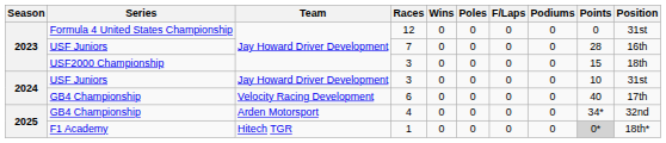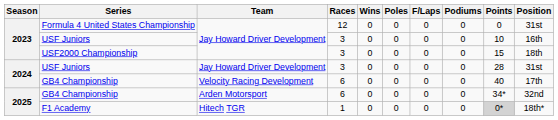 <table class="wikitable" style="font-size:90%; text-align:center;">
 <tr>
 <th>Season</th>
 <th>Series</th>
 <th>Team</th>
 <th>Races</th>
 <th>Wins</th>
 <th>Poles</th>
 <th>F/Laps</th>
 <th>Podiums</th>
 <th>Points</th>
 <th>Position</th>
 </tr>
 <tr>
 <th rowspan="3">2023</th>
 <td style="text-align:left;"><a href='#'>Formula 4 United States Championship</a></td>
 <td style="text-align:left;" rowspan="3"><a href='#'>Jay Howard Driver Development</a></td>
 <td>12</td>
 <td>0</td>
 <td>0</td>
 <td>0</td>
 <td>0</td>
 <td>0</td>
 <td>31st</td>
 </tr>
 <tr>
 <td style="text-align:left;"><a href='#'>USF Juniors</a></td>
-<td>7</td>
+<td>3</td>
 <td>0</td>
 <td>0</td>
 <td>0</td>
 <td>0</td>
-<td>28</td>
+<td>10</td>
 <td>16th</td>
 </tr>
 <tr>
 <td style="text-align:left;"><a href='#'>USF2000 Championship</a></td>
 <td>3</td>
 <td>0</td>
 <td>0</td>
 <td>0</td>
 <td>0</td>
 <td>15</td>
 <td>18th</td>
 </tr>
 <tr>
 <th rowspan="2">2024</th>
 <td style="text-align:left;"><a href='#'>USF Juniors</a></td>
 <td style="text-align:left;"><a href='#'>Jay Howard Driver Development</a></td>
 <td>3</td>
 <td>0</td>
 <td>0</td>
 <td>0</td>
 <td>0</td>
-<td>10</td>
+<td>28</td>
 <td>31st</td>
 </tr>
 <tr>
 <td style="text-align:left;"><a href='#'>GB4 Championship</a></td>
 <td style="text-align:left;"><a href='#'>Velocity Racing Development</a></td>
 <td>6</td>
 <td>0</td>
 <td>0</td>
 <td>0</td>
 <td>0</td>
 <td>40</td>
 <td>17th</td>
 </tr>
 <tr>
 <th rowspan="2">2025</th>
 <td style="text-align:left;"><a href='#'>GB4 Championship</a></td>
 <td style="text-align:left;"><a href='#'>Arden Motorsport</a></td>
-<td>4</td>
+<td>6</td>
 <td>0</td>
 <td>0</td>
 <td>0</td>
 <td>0</td>
 <td>34*</td>
 <td>32nd</td>
 </tr>
 <tr>
 <td style="text-align:left;"><a href='#'>F1 Academy</a></td>
 <td style="text-align:left;"><a href='#'>Hitech</a> <a href='#'>TGR</a></td>
 <td>1</td>
 <td>0</td>
 <td>0</td>
 <td>0</td>
 <td>0</td>
 <td style="background: lightgrey;">0*</td>
 <td>18th*</td>
 </tr>
 </table>
